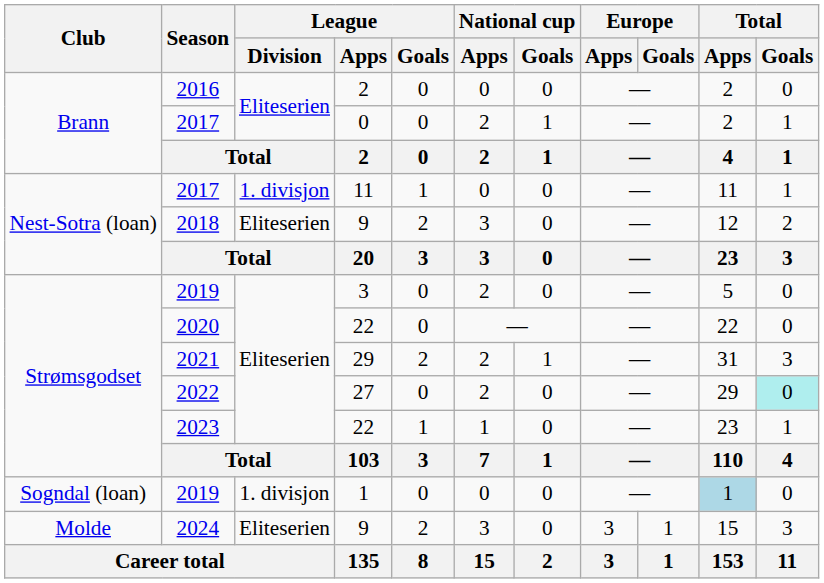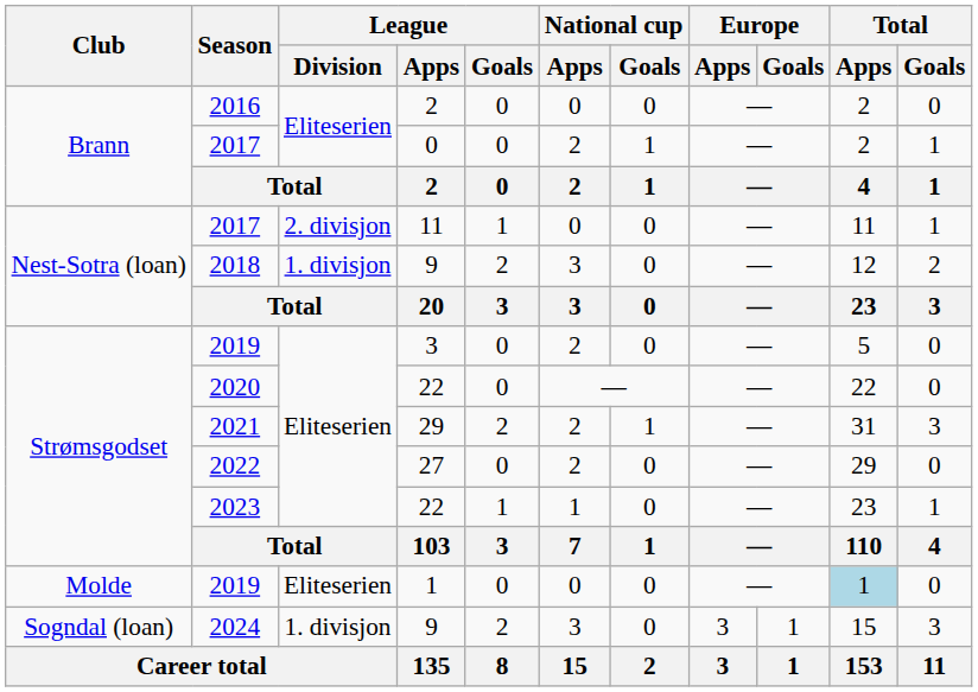 <table class="wikitable" style="text-align: center;">
 <tr>
 <th rowspan="2">Club</th>
 <th rowspan="2">Season</th>
 <th colspan="3">League</th>
 <th colspan="2">National cup</th>
 <th colspan="2">Europe</th>
 <th colspan="2">Total</th>
 </tr>
 <tr>
 <th>Division</th>
 <th>Apps</th>
 <th>Goals</th>
 <th>Apps</th>
 <th>Goals</th>
 <th>Apps</th>
 <th>Goals</th>
 <th>Apps</th>
 <th>Goals</th>
 </tr>
 <tr>
 <td rowspan="3"><a href='#'>Brann</a></td>
 <td><a href='#'>2016</a></td>
 <td rowspan="2"><a href='#'>Eliteserien</a></td>
 <td>2</td>
 <td>0</td>
 <td>0</td>
 <td>0</td>
 <td colspan="2">—</td>
 <td>2</td>
 <td>0</td>
 </tr>
 <tr>
 <td><a href='#'>2017</a></td>
 <td>0</td>
 <td>0</td>
 <td>2</td>
 <td>1</td>
 <td colspan="2">—</td>
 <td>2</td>
 <td>1</td>
 </tr>
 <tr>
 <th colspan="2">Total</th>
 <th>2</th>
 <th>0</th>
 <th>2</th>
 <th>1</th>
 <th colspan="2">—</th>
 <th>4</th>
 <th>1</th>
 </tr>
 <tr>
 <td rowspan="3"><a href='#'>Nest-Sotra</a> (loan)</td>
 <td><a href='#'>2017</a></td>
-<td><a href='#'>1. divisjon</a></td>
+<td><a href='#'>2. divisjon</a></td>
 <td>11</td>
 <td>1</td>
 <td>0</td>
 <td>0</td>
 <td colspan="2">—</td>
 <td>11</td>
 <td>1</td>
 </tr>
 <tr>
 <td><a href='#'>2018</a></td>
-<td>Eliteserien</td>
+<td><a href='#'>1. divisjon</a></td>
 <td>9</td>
 <td>2</td>
 <td>3</td>
 <td>0</td>
 <td colspan="2">—</td>
 <td>12</td>
 <td>2</td>
 </tr>
 <tr>
 <th colspan="2">Total</th>
 <th>20</th>
 <th>3</th>
 <th>3</th>
 <th>0</th>
 <th colspan="2">—</th>
 <th>23</th>
 <th>3</th>
 </tr>
 <tr>
 <td rowspan="6"><a href='#'>Strømsgodset</a></td>
 <td><a href='#'>2019</a></td>
 <td rowspan="5">Eliteserien</td>
 <td>3</td>
 <td>0</td>
 <td>2</td>
 <td>0</td>
 <td colspan="2">—</td>
 <td>5</td>
 <td>0</td>
 </tr>
 <tr>
 <td><a href='#'>2020</a></td>
 <td>22</td>
 <td>0</td>
 <td colspan="2">—</td>
 <td colspan="2">—</td>
 <td>22</td>
 <td>0</td>
 </tr>
 <tr>
 <td><a href='#'>2021</a></td>
 <td>29</td>
 <td>2</td>
 <td>2</td>
 <td>1</td>
 <td colspan="2">—</td>
 <td>31</td>
 <td>3</td>
 </tr>
 <tr>
 <td><a href='#'>2022</a></td>
 <td>27</td>
 <td>0</td>
 <td>2</td>
 <td>0</td>
 <td colspan="2">—</td>
 <td>29</td>
-<td style="background: paleturquoise;">0</td>
+<td>0</td>
 </tr>
 <tr>
 <td><a href='#'>2023</a></td>
 <td>22</td>
 <td>1</td>
 <td>1</td>
 <td>0</td>
 <td colspan="2">—</td>
 <td>23</td>
 <td>1</td>
 </tr>
 <tr>
 <th colspan="2">Total</th>
 <th>103</th>
 <th>3</th>
 <th>7</th>
 <th>1</th>
 <th colspan="2">—</th>
 <th>110</th>
 <th>4</th>
 </tr>
 <tr>
-<td><a href='#'>Sogndal</a> (loan)</td>
+<td><a href='#'>Molde</a></td>
 <td><a href='#'>2019</a></td>
-<td>1. divisjon</td>
+<td>Eliteserien</td>
 <td>1</td>
 <td>0</td>
 <td>0</td>
 <td>0</td>
 <td colspan="2">—</td>
 <td style="background: lightblue;">1</td>
 <td>0</td>
 </tr>
 <tr>
-<td><a href='#'>Molde</a></td>
+<td><a href='#'>Sogndal</a> (loan)</td>
 <td><a href='#'>2024</a></td>
-<td>Eliteserien</td>
+<td>1. divisjon</td>
 <td>9</td>
 <td>2</td>
 <td>3</td>
 <td>0</td>
 <td>3</td>
 <td>1</td>
 <td>15</td>
 <td>3</td>
 </tr>
 <tr>
 <th colspan="3">Career total</th>
 <th>135</th>
 <th>8</th>
 <th>15</th>
 <th>2</th>
 <th>3</th>
 <th>1</th>
 <th>153</th>
 <th>11</th>
 </tr>
 </table>
